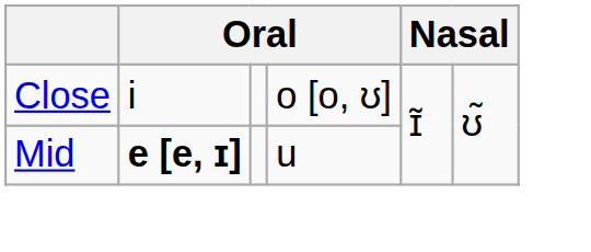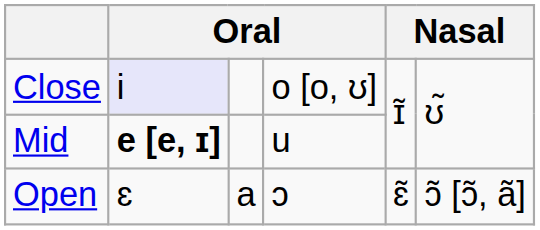 <table class="wikitable">
 <tr>
 <th></th>
 <th colspan="3">Oral</th>
 <th colspan="2">Nasal</th>
 </tr>
 <tr>
 <td><a href='#'>Close</a></td>
-<td>i</td>
+<td style="background: lavender;">i</td>
 <td></td>
 <td>o [o, ʊ]</td>
 <td rowspan="2">ɪ̃</td>
 <td rowspan="2">ʊ̃</td>
 </tr>
 <tr>
 <td><a href='#'>Mid</a></td>
 <td><strong>e [e, ɪ]</strong></td>
 <td></td>
 <td>u</td>
 </tr>
+<tr>
+<td><a href='#'>Open</a></td>
+<td>ɛ</td>
+<td>a</td>
+<td>ɔ</td>
+<td>ɛ̃</td>
+<td>ɔ̃ [ɔ̃, ã]</td>
+</tr>
 </table>
